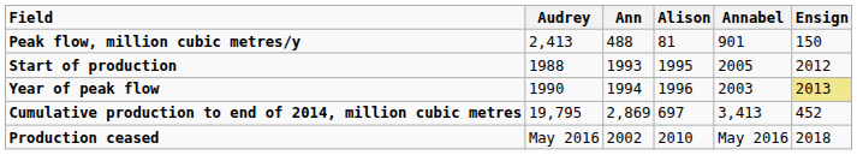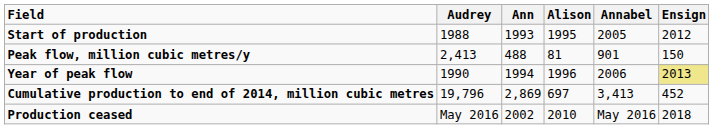 <table class="wikitable">
 <tr>
 <td><strong>Field</strong></td>
 <th>Audrey</th>
 <th>Ann</th>
 <th>Alison</th>
 <th>Annabel</th>
 <th>Ensign</th>
 </tr>
 <tr>
+<td><strong>Start of production</strong></td>
+<td>1988</td>
+<td>1993</td>
+<td>1995</td>
+<td>2005</td>
+<td>2012</td>
+</tr>
+<tr>
 <td><strong>Peak flow, million cubic metres/y</strong></td>
 <td>2,413</td>
 <td>488</td>
 <td>81</td>
 <td>901</td>
 <td>150</td>
 </tr>
 <tr>
-<td><strong>Start of production</strong></td>
-<td>1988</td>
-<td>1993</td>
-<td>1995</td>
-<td>2005</td>
-<td>2012</td>
-</tr>
-<tr>
 <td><strong>Year of peak flow</strong></td>
 <td>1990</td>
 <td>1994</td>
 <td>1996</td>
-<td>2003</td>
+<td>2006</td>
 <td style="background: khaki;">2013</td>
 </tr>
 <tr>
 <td><strong>Cumulative production to end of 2014, million cubic  metres</strong></td>
-<td>19,795</td>
+<td>19,796</td>
 <td>2,869</td>
 <td>697</td>
 <td>3,413</td>
 <td>452</td>
 </tr>
 <tr>
 <td><strong>Production ceased</strong></td>
 <td>May 2016</td>
 <td>2002</td>
 <td>2010</td>
 <td>May 2016</td>
 <td>2018</td>
 </tr>
 </table>
